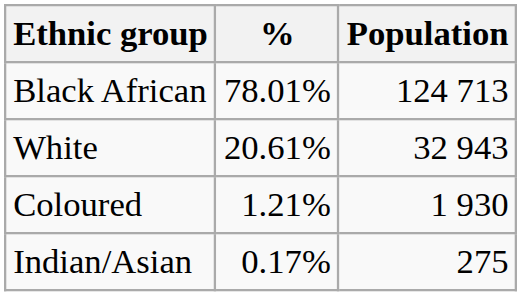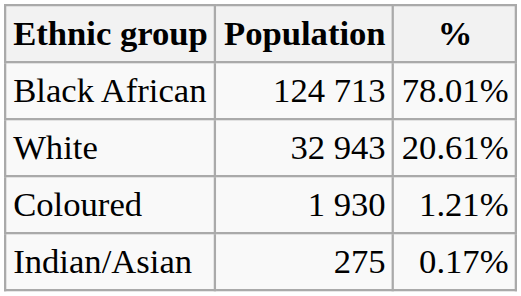 <table class="wikitable" style="font-size: 95%; text-align: right">
 <tr>
 <th>Ethnic group</th>
+<th>Population</th>
 <th>%</th>
-<th>Population</th>
 </tr>
 <tr>
 <td align=left>Black African</td>
+<td>124 713</td>
 <td>78.01%</td>
-<td>124 713</td>
 </tr>
 <tr>
 <td align=left>White</td>
+<td>32 943</td>
 <td>20.61%</td>
-<td>32 943</td>
 </tr>
 <tr>
 <td align=left>Coloured</td>
+<td>1 930</td>
 <td>1.21%</td>
-<td>1 930</td>
 </tr>
 <tr>
 <td align=left>Indian/Asian</td>
+<td>275</td>
 <td>0.17%</td>
-<td>275</td>
 </tr>
 </table>
